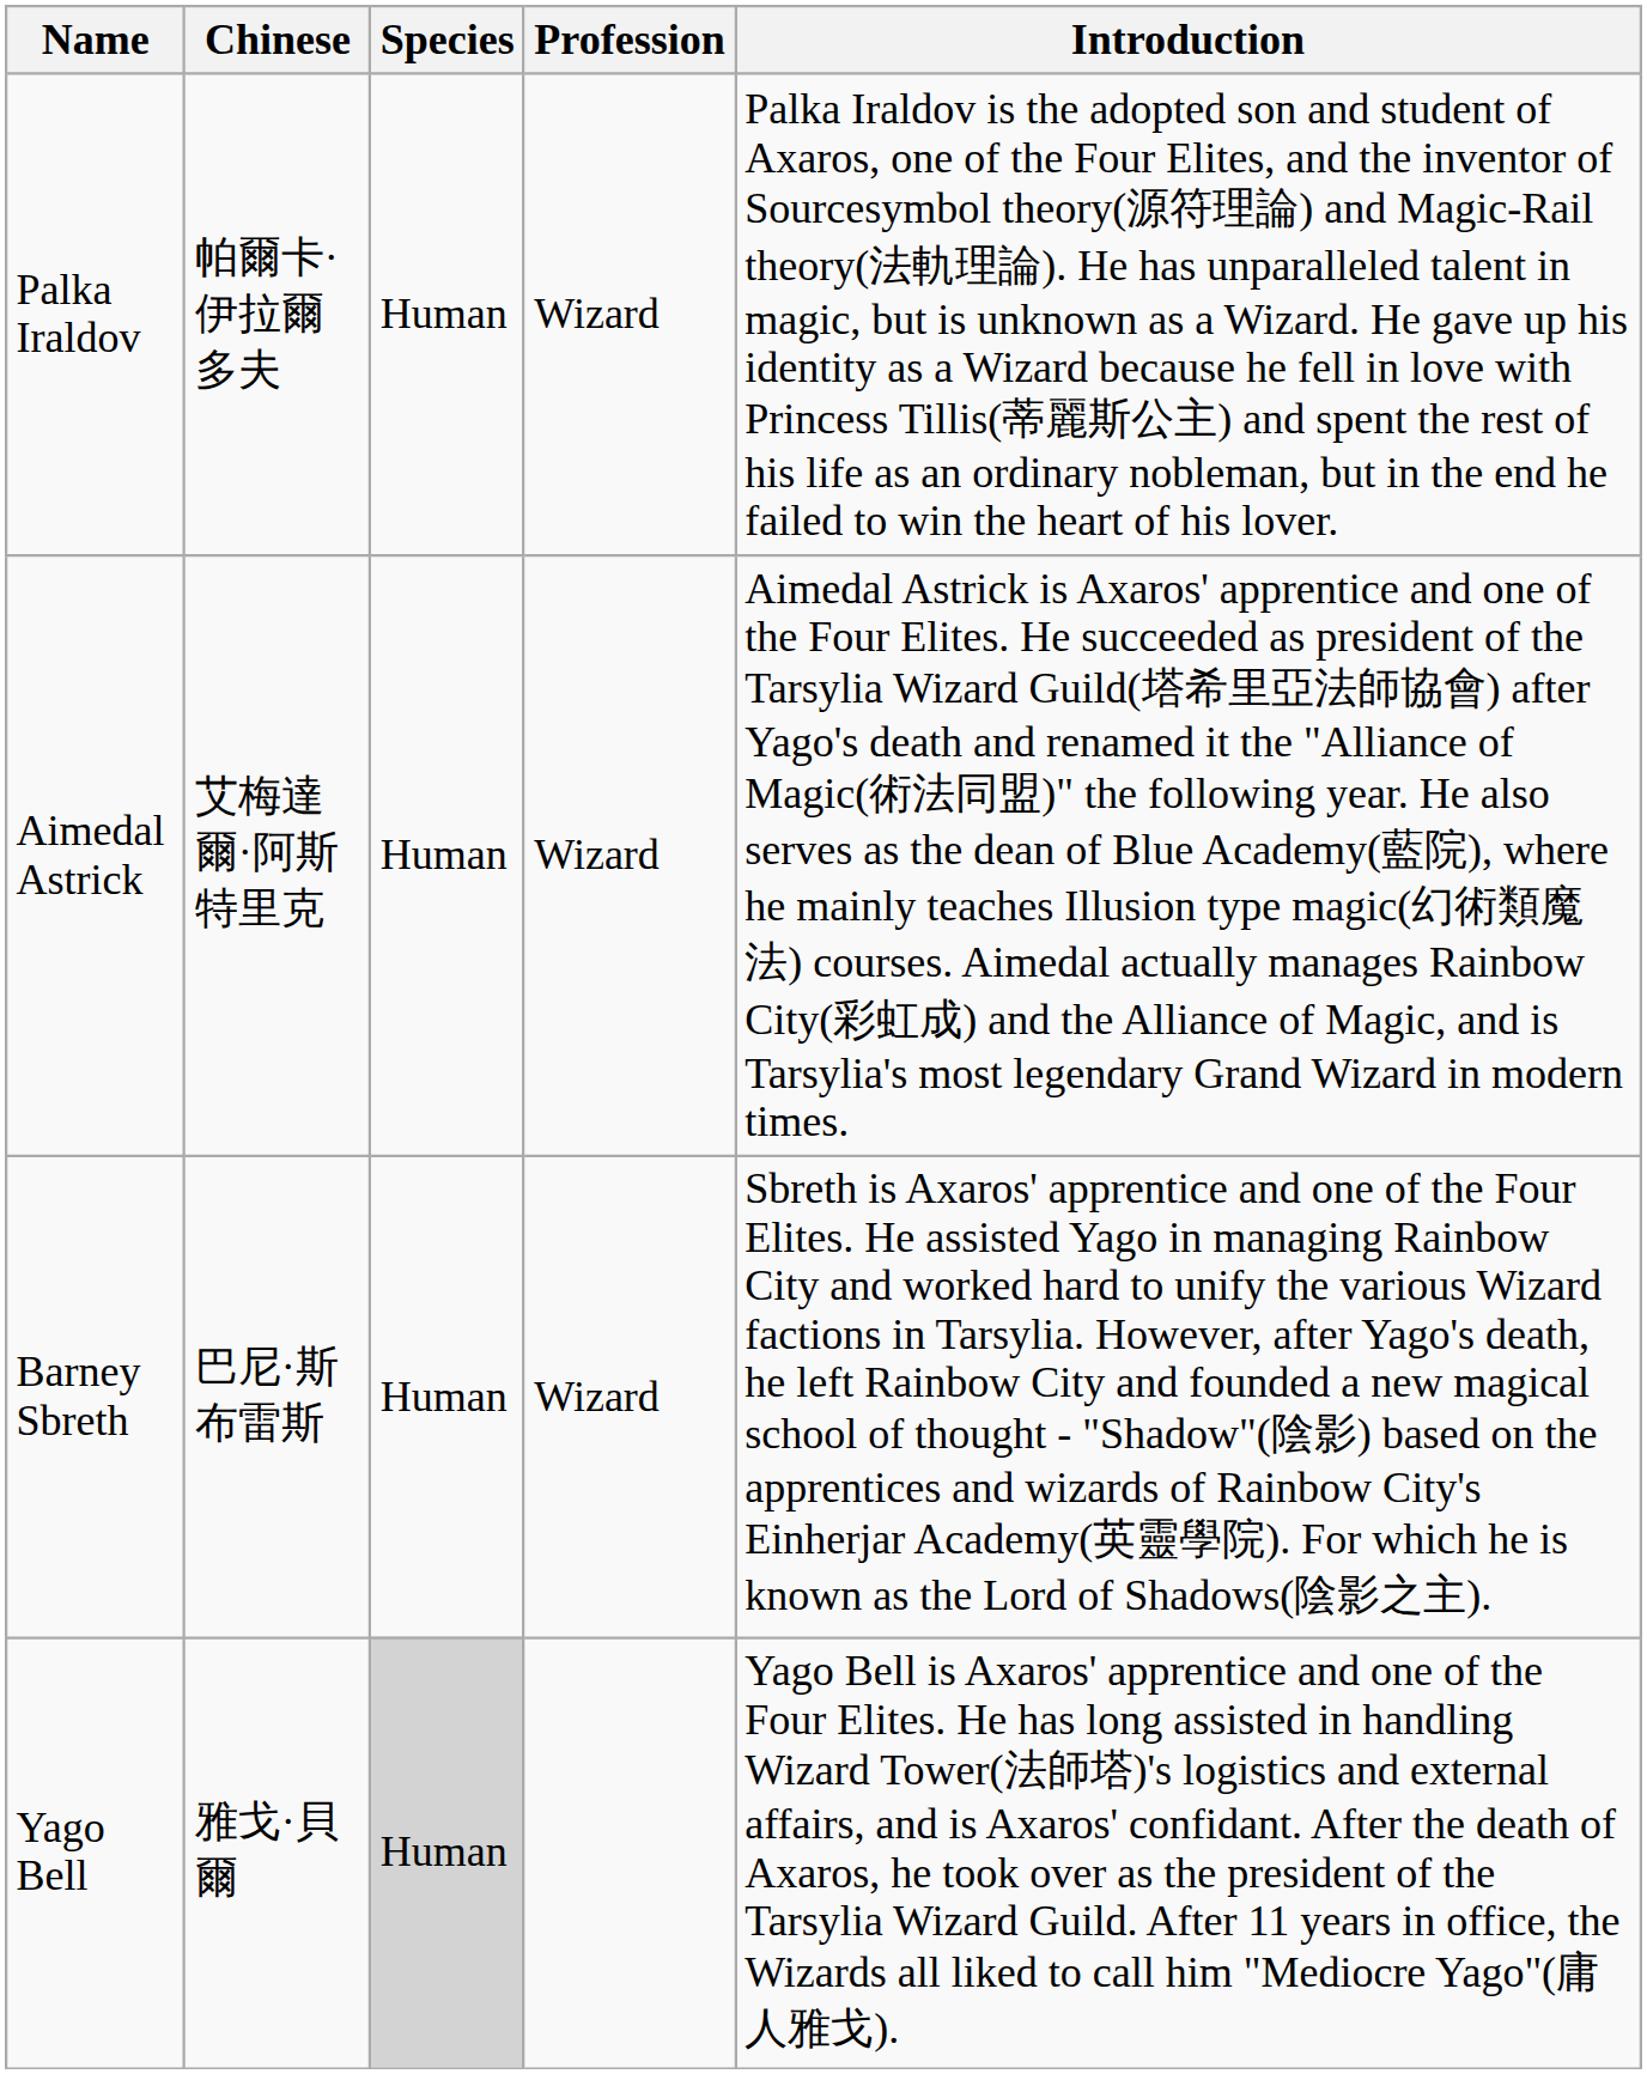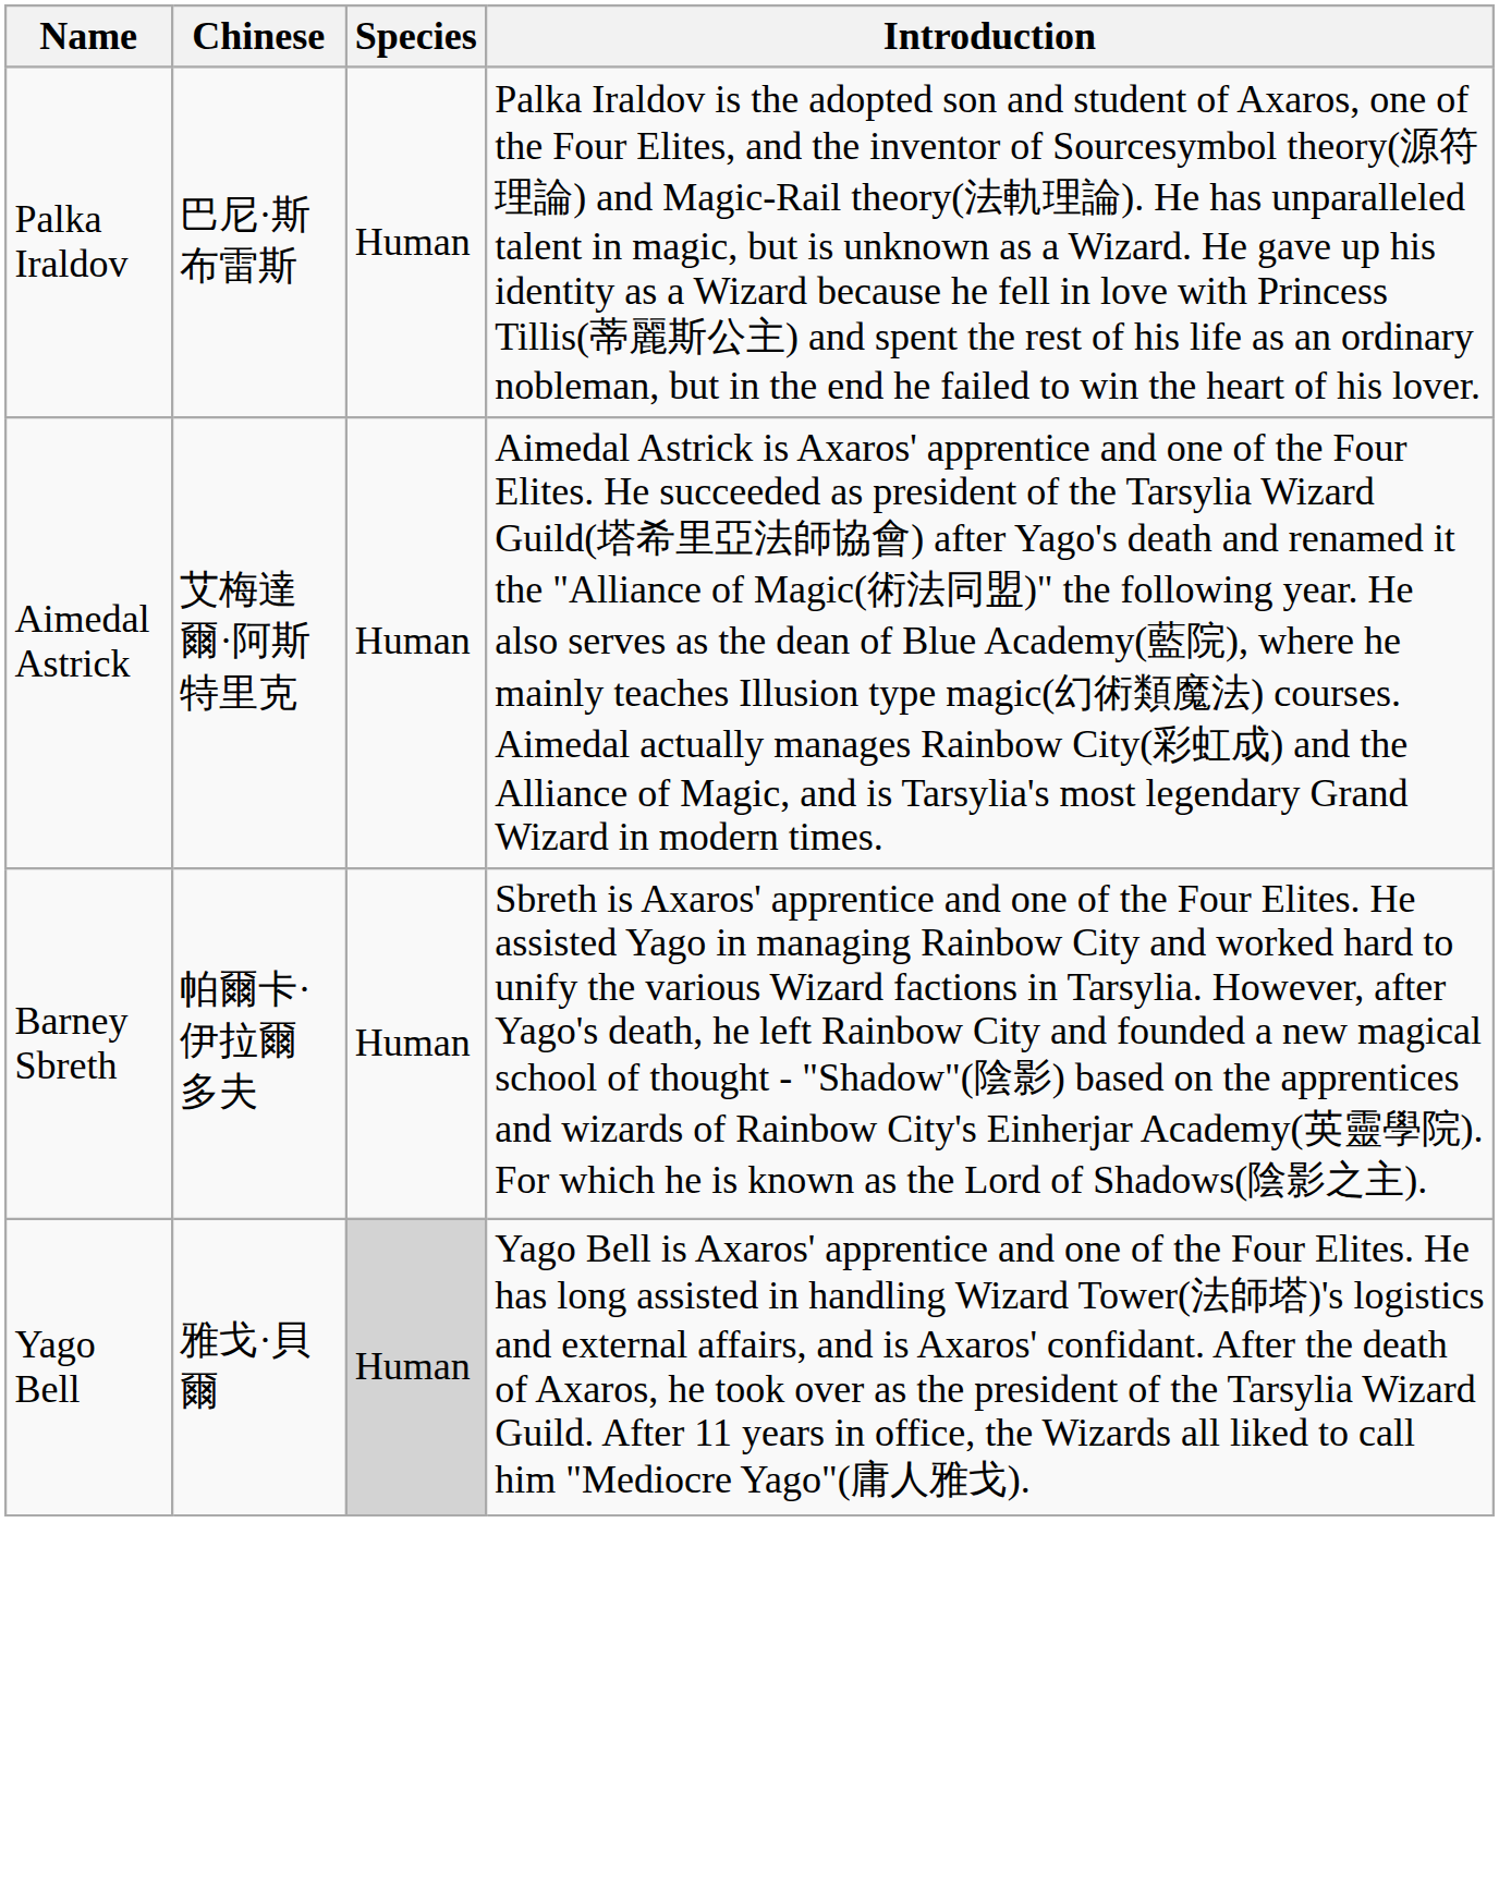 <table class="wikitable">
 <tr>
 <th>Name</th>
 <th>Chinese</th>
 <th>Species</th>
-<th>Profession</th>
 <th>Introduction</th>
 </tr>
 <tr>
 <td>Palka Iraldov</td>
-<td>帕爾卡·伊拉爾多夫</td>
+<td>巴尼·斯布雷斯</td>
 <td>Human</td>
-<td>Wizard</td>
 <td>Palka Iraldov is the adopted son and student of Axaros, one of the Four Elites, and the inventor of Sourcesymbol theory(源符理論) and Magic-Rail theory(法軌理論). He has unparalleled talent in magic, but is unknown as a Wizard. He gave up his identity as a Wizard because he fell in love with Princess Tillis(蒂麗斯公主) and spent the rest of his life as an ordinary nobleman, but in the end he failed to win the heart of his lover.</td>
 </tr>
 <tr>
 <td>Aimedal Astrick</td>
 <td>艾梅達爾·阿斯特里克</td>
 <td>Human</td>
-<td>Wizard</td>
 <td>Aimedal Astrick is Axaros' apprentice and one of the Four Elites. He succeeded as president of the Tarsylia Wizard Guild(塔希里亞法師協會) after Yago's death and renamed it the "Alliance of Magic(術法同盟)" the following year. He also serves as the dean of Blue Academy(藍院), where he mainly teaches Illusion type magic(幻術類魔法) courses. Aimedal actually manages Rainbow City(彩虹成) and the Alliance of Magic, and is Tarsylia's most legendary Grand Wizard in modern times.</td>
 </tr>
 <tr>
 <td>Barney Sbreth</td>
-<td>巴尼·斯布雷斯</td>
+<td>帕爾卡·伊拉爾多夫</td>
 <td>Human</td>
-<td>Wizard</td>
 <td>Sbreth is Axaros' apprentice and one of the Four Elites. He assisted Yago in managing Rainbow City and worked hard to unify the various Wizard factions in Tarsylia. However, after Yago's death, he left Rainbow City and founded a new magical school of thought - "Shadow"(陰影) based on the apprentices and wizards of Rainbow City's Einherjar Academy(英靈學院). For which he is known as the Lord of Shadows(陰影之主).</td>
 </tr>
 <tr>
 <td>Yago Bell</td>
 <td>雅戈·貝爾</td>
 <td style="background: lightgrey;">Human</td>
-<td></td>
 <td>Yago Bell is Axaros' apprentice and one of the Four Elites. He has long assisted in handling Wizard Tower(法師塔)'s logistics and external affairs, and is Axaros' confidant. After the death of Axaros, he took over as the president of the Tarsylia Wizard Guild. After 11 years in office, the Wizards all liked to call him "Mediocre Yago"(庸人雅戈).</td>
 </tr>
 </table>
